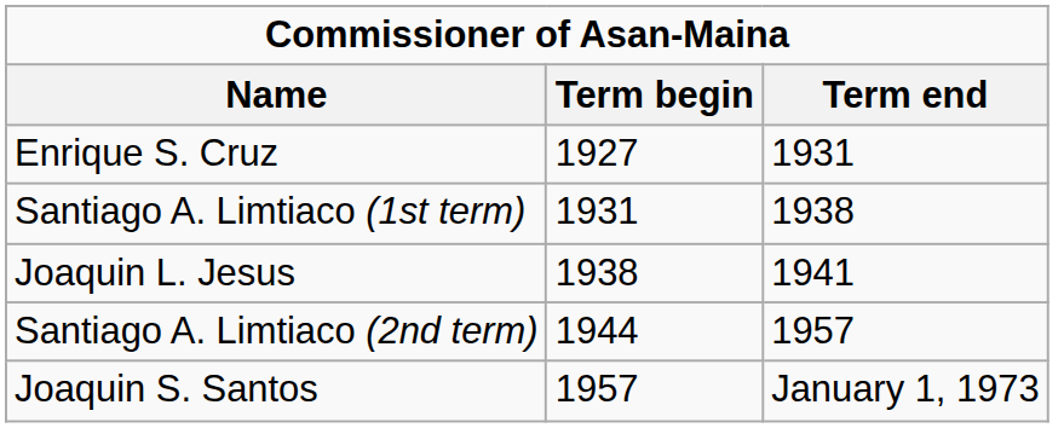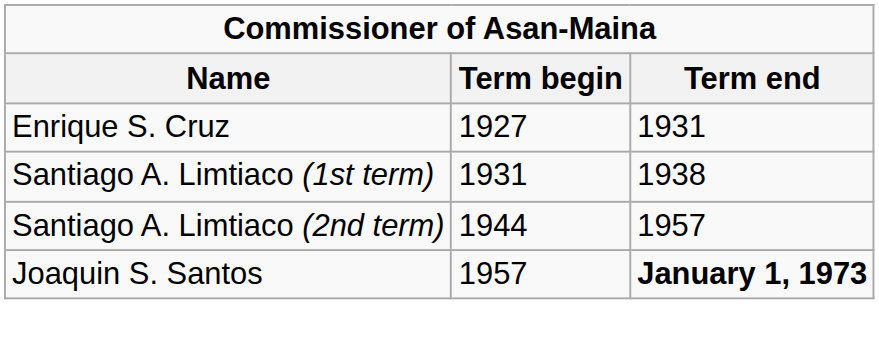 <table class="wikitable">
 <tr>
 <td colspan="3" align=center><strong>Commissioner of Asan-Maina</strong></td>
 </tr>
 <tr>
 <th>Name</th>
 <th>Term begin</th>
 <th>Term end</th>
 </tr>
 <tr>
 <td>Enrique S. Cruz</td>
 <td>1927</td>
 <td>1931</td>
 </tr>
 <tr>
 <td>Santiago A. Limtiaco <em>(1st term)</em></td>
 <td>1931</td>
 <td>1938</td>
 </tr>
 <tr>
-<td>Joaquin L. Jesus</td>
-<td>1938</td>
-<td>1941</td>
-</tr>
-<tr>
 <td>Santiago A. Limtiaco <em>(2nd term)</em></td>
 <td>1944</td>
 <td>1957</td>
 </tr>
 <tr>
 <td>Joaquin S. Santos</td>
 <td>1957</td>
-<td>January 1, 1973</td>
+<td><strong>January 1, 1973</strong></td>
 </tr>
 </table>
